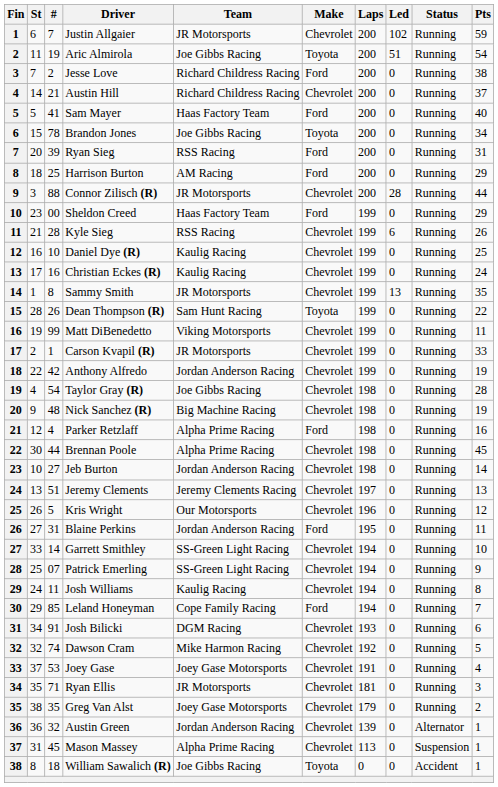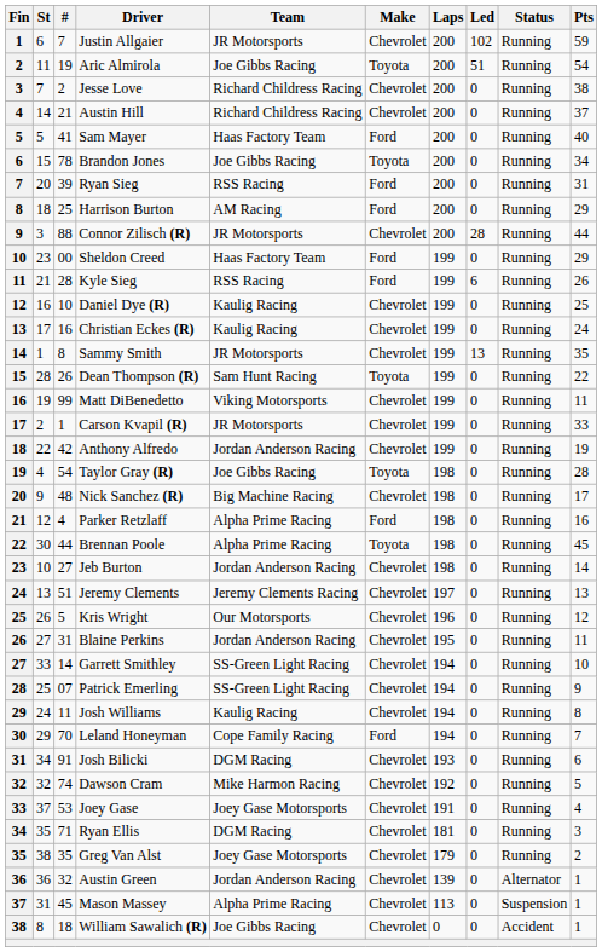 <table class="wikitable" style="font-size:95%">
 <tr>
 <th>Fin</th>
 <th>St</th>
 <th>#</th>
 <th>Driver</th>
 <th>Team</th>
 <th>Make</th>
 <th>Laps</th>
 <th>Led</th>
 <th>Status</th>
 <th>Pts</th>
 </tr>
 <tr>
 <th>1</th>
 <td>6</td>
 <td>7</td>
 <td>Justin Allgaier</td>
 <td>JR Motorsports</td>
 <td>Chevrolet</td>
 <td>200</td>
 <td>102</td>
 <td>Running</td>
 <td>59</td>
 </tr>
 <tr>
 <th>2</th>
 <td>11</td>
 <td>19</td>
 <td>Aric Almirola</td>
 <td>Joe Gibbs Racing</td>
 <td>Toyota</td>
 <td>200</td>
 <td>51</td>
 <td>Running</td>
 <td>54</td>
 </tr>
 <tr>
 <th>3</th>
 <td>7</td>
 <td>2</td>
 <td>Jesse Love</td>
 <td>Richard Childress Racing</td>
-<td>Ford</td>
+<td>Chevrolet</td>
 <td>200</td>
 <td>0</td>
 <td>Running</td>
 <td>38</td>
 </tr>
 <tr>
 <th>4</th>
 <td>14</td>
 <td>21</td>
 <td>Austin Hill</td>
 <td>Richard Childress Racing</td>
 <td>Chevrolet</td>
 <td>200</td>
 <td>0</td>
 <td>Running</td>
 <td>37</td>
 </tr>
 <tr>
 <th>5</th>
 <td>5</td>
 <td>41</td>
 <td>Sam Mayer</td>
 <td>Haas Factory Team</td>
 <td>Ford</td>
 <td>200</td>
 <td>0</td>
 <td>Running</td>
 <td>40</td>
 </tr>
 <tr>
 <th>6</th>
 <td>15</td>
 <td>78</td>
 <td>Brandon Jones</td>
 <td>Joe Gibbs Racing</td>
 <td>Toyota</td>
 <td>200</td>
 <td>0</td>
 <td>Running</td>
 <td>34</td>
 </tr>
 <tr>
 <th>7</th>
 <td>20</td>
 <td>39</td>
 <td>Ryan Sieg</td>
 <td>RSS Racing</td>
 <td>Ford</td>
 <td>200</td>
 <td>0</td>
 <td>Running</td>
 <td>31</td>
 </tr>
 <tr>
 <th>8</th>
 <td>18</td>
 <td>25</td>
 <td>Harrison Burton</td>
 <td>AM Racing</td>
 <td>Ford</td>
 <td>200</td>
 <td>0</td>
 <td>Running</td>
 <td>29</td>
 </tr>
 <tr>
 <th>9</th>
 <td>3</td>
 <td>88</td>
 <td>Connor Zilisch <strong>(R)</strong></td>
 <td>JR Motorsports</td>
 <td>Chevrolet</td>
 <td>200</td>
 <td>28</td>
 <td>Running</td>
 <td>44</td>
 </tr>
 <tr>
 <th>10</th>
 <td>23</td>
 <td>00</td>
 <td>Sheldon Creed</td>
 <td>Haas Factory Team</td>
 <td>Ford</td>
 <td>199</td>
 <td>0</td>
 <td>Running</td>
 <td>29</td>
 </tr>
 <tr>
 <th>11</th>
 <td>21</td>
 <td>28</td>
 <td>Kyle Sieg</td>
 <td>RSS Racing</td>
-<td>Chevrolet</td>
+<td>Ford</td>
 <td>199</td>
 <td>6</td>
 <td>Running</td>
 <td>26</td>
 </tr>
 <tr>
 <th>12</th>
 <td>16</td>
 <td>10</td>
 <td>Daniel Dye <strong>(R)</strong></td>
 <td>Kaulig Racing</td>
 <td>Chevrolet</td>
 <td>199</td>
 <td>0</td>
 <td>Running</td>
 <td>25</td>
 </tr>
 <tr>
 <th>13</th>
 <td>17</td>
 <td>16</td>
 <td>Christian Eckes <strong>(R)</strong></td>
 <td>Kaulig Racing</td>
 <td>Chevrolet</td>
 <td>199</td>
 <td>0</td>
 <td>Running</td>
 <td>24</td>
 </tr>
 <tr>
 <th>14</th>
 <td>1</td>
 <td>8</td>
 <td>Sammy Smith</td>
 <td>JR Motorsports</td>
 <td>Chevrolet</td>
 <td>199</td>
 <td>13</td>
 <td>Running</td>
 <td>35</td>
 </tr>
 <tr>
 <th>15</th>
 <td>28</td>
 <td>26</td>
 <td>Dean Thompson <strong>(R)</strong></td>
 <td>Sam Hunt Racing</td>
 <td>Toyota</td>
 <td>199</td>
 <td>0</td>
 <td>Running</td>
 <td>22</td>
 </tr>
 <tr>
 <th>16</th>
 <td>19</td>
 <td>99</td>
 <td>Matt DiBenedetto</td>
 <td>Viking Motorsports</td>
 <td>Chevrolet</td>
 <td>199</td>
 <td>0</td>
 <td>Running</td>
 <td>11</td>
 </tr>
 <tr>
 <th>17</th>
 <td>2</td>
 <td>1</td>
 <td>Carson Kvapil <strong>(R)</strong></td>
 <td>JR Motorsports</td>
 <td>Chevrolet</td>
 <td>199</td>
 <td>0</td>
 <td>Running</td>
 <td>33</td>
 </tr>
 <tr>
 <th>18</th>
 <td>22</td>
 <td>42</td>
 <td>Anthony Alfredo</td>
 <td>Jordan Anderson Racing</td>
 <td>Chevrolet</td>
 <td>199</td>
 <td>0</td>
 <td>Running</td>
 <td>19</td>
 </tr>
 <tr>
 <th>19</th>
 <td>4</td>
 <td>54</td>
 <td>Taylor Gray <strong>(R)</strong></td>
 <td>Joe Gibbs Racing</td>
-<td>Chevrolet</td>
+<td>Toyota</td>
 <td>198</td>
 <td>0</td>
 <td>Running</td>
 <td>28</td>
 </tr>
 <tr>
 <th>20</th>
 <td>9</td>
 <td>48</td>
 <td>Nick Sanchez <strong>(R)</strong></td>
 <td>Big Machine Racing</td>
 <td>Chevrolet</td>
 <td>198</td>
 <td>0</td>
 <td>Running</td>
-<td>19</td>
+<td>17</td>
 </tr>
 <tr>
 <th>21</th>
 <td>12</td>
 <td>4</td>
 <td>Parker Retzlaff</td>
 <td>Alpha Prime Racing</td>
 <td>Ford</td>
 <td>198</td>
 <td>0</td>
 <td>Running</td>
 <td>16</td>
 </tr>
 <tr>
 <th>22</th>
 <td>30</td>
 <td>44</td>
 <td>Brennan Poole</td>
 <td>Alpha Prime Racing</td>
-<td>Chevrolet</td>
+<td>Toyota</td>
 <td>198</td>
 <td>0</td>
 <td>Running</td>
 <td>45</td>
 </tr>
 <tr>
 <th>23</th>
 <td>10</td>
 <td>27</td>
 <td>Jeb Burton</td>
 <td>Jordan Anderson Racing</td>
 <td>Chevrolet</td>
 <td>198</td>
 <td>0</td>
 <td>Running</td>
 <td>14</td>
 </tr>
 <tr>
 <th>24</th>
 <td>13</td>
 <td>51</td>
 <td>Jeremy Clements</td>
 <td>Jeremy Clements Racing</td>
 <td>Chevrolet</td>
 <td>197</td>
 <td>0</td>
 <td>Running</td>
 <td>13</td>
 </tr>
 <tr>
 <th>25</th>
 <td>26</td>
 <td>5</td>
 <td>Kris Wright</td>
 <td>Our Motorsports</td>
 <td>Chevrolet</td>
 <td>196</td>
 <td>0</td>
 <td>Running</td>
 <td>12</td>
 </tr>
 <tr>
 <th>26</th>
 <td>27</td>
 <td>31</td>
 <td>Blaine Perkins</td>
 <td>Jordan Anderson Racing</td>
-<td>Ford</td>
+<td>Chevrolet</td>
 <td>195</td>
 <td>0</td>
 <td>Running</td>
 <td>11</td>
 </tr>
 <tr>
 <th>27</th>
 <td>33</td>
 <td>14</td>
 <td>Garrett Smithley</td>
 <td>SS-Green Light Racing</td>
 <td>Chevrolet</td>
 <td>194</td>
 <td>0</td>
 <td>Running</td>
 <td>10</td>
 </tr>
 <tr>
 <th>28</th>
 <td>25</td>
 <td>07</td>
 <td>Patrick Emerling</td>
 <td>SS-Green Light Racing</td>
 <td>Chevrolet</td>
 <td>194</td>
 <td>0</td>
 <td>Running</td>
 <td>9</td>
 </tr>
 <tr>
 <th>29</th>
 <td>24</td>
 <td>11</td>
 <td>Josh Williams</td>
 <td>Kaulig Racing</td>
 <td>Chevrolet</td>
 <td>194</td>
 <td>0</td>
 <td>Running</td>
 <td>8</td>
 </tr>
 <tr>
 <th>30</th>
 <td>29</td>
-<td>85</td>
+<td>70</td>
 <td>Leland Honeyman</td>
 <td>Cope Family Racing</td>
 <td>Ford</td>
 <td>194</td>
 <td>0</td>
 <td>Running</td>
 <td>7</td>
 </tr>
 <tr>
 <th>31</th>
 <td>34</td>
 <td>91</td>
 <td>Josh Bilicki</td>
 <td>DGM Racing</td>
 <td>Chevrolet</td>
 <td>193</td>
 <td>0</td>
 <td>Running</td>
 <td>6</td>
 </tr>
 <tr>
 <th>32</th>
 <td>32</td>
 <td>74</td>
 <td>Dawson Cram</td>
 <td>Mike Harmon Racing</td>
 <td>Chevrolet</td>
 <td>192</td>
 <td>0</td>
 <td>Running</td>
 <td>5</td>
 </tr>
 <tr>
 <th>33</th>
 <td>37</td>
 <td>53</td>
 <td>Joey Gase</td>
 <td>Joey Gase Motorsports</td>
 <td>Chevrolet</td>
 <td>191</td>
 <td>0</td>
 <td>Running</td>
 <td>4</td>
 </tr>
 <tr>
 <th>34</th>
 <td>35</td>
 <td>71</td>
 <td>Ryan Ellis</td>
-<td>JR Motorsports</td>
+<td>DGM Racing</td>
 <td>Chevrolet</td>
 <td>181</td>
 <td>0</td>
 <td>Running</td>
 <td>3</td>
 </tr>
 <tr>
 <th>35</th>
 <td>38</td>
 <td>35</td>
 <td>Greg Van Alst</td>
 <td>Joey Gase Motorsports</td>
 <td>Chevrolet</td>
 <td>179</td>
 <td>0</td>
 <td>Running</td>
 <td>2</td>
 </tr>
 <tr>
 <th>36</th>
 <td>36</td>
 <td>32</td>
 <td>Austin Green</td>
 <td>Jordan Anderson Racing</td>
 <td>Chevrolet</td>
 <td>139</td>
 <td>0</td>
 <td>Alternator</td>
 <td>1</td>
 </tr>
 <tr>
 <th>37</th>
 <td>31</td>
 <td>45</td>
 <td>Mason Massey</td>
 <td>Alpha Prime Racing</td>
 <td>Chevrolet</td>
 <td>113</td>
 <td>0</td>
 <td>Suspension</td>
 <td>1</td>
 </tr>
 <tr>
 <th>38</th>
 <td>8</td>
 <td>18</td>
 <td>William Sawalich <strong>(R)</strong></td>
 <td>Joe Gibbs Racing</td>
-<td>Toyota</td>
+<td>Chevrolet</td>
 <td>0</td>
 <td>0</td>
 <td>Accident</td>
 <td>1</td>
 </tr>
 <tr>
 <th colspan="10"></th>
 </tr>
 </table>
